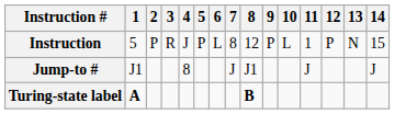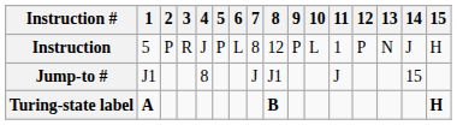 <table class="wikitable">
 <tr style="font-size:9pt;font-weight:bold">
 <th>Instruction #</th>
 <th>1</th>
 <th>2</th>
 <th>3</th>
 <th>4</th>
 <th>5</th>
 <th>6</th>
 <th>7</th>
 <th>8</th>
 <th>9</th>
 <th>10</th>
 <th>11</th>
 <th>12</th>
 <th>13</th>
 <th>14</th>
+<th>15</th>
 </tr>
 <tr style="font-size:9pt">
 <th>Instruction</th>
 <td>5</td>
 <td>P</td>
 <td>R</td>
 <td>J</td>
 <td>P</td>
 <td>L</td>
 <td>8</td>
 <td>12</td>
 <td>P</td>
 <td>L</td>
 <td>1</td>
 <td>P</td>
 <td>N</td>
-<td>15</td>
+<td>J</td>
+<td>H</td>
 </tr>
 <tr style="font-size:9pt">
 <th>Jump-to #</th>
 <td>J1</td>
 <td></td>
 <td></td>
 <td>8</td>
 <td></td>
 <td></td>
 <td>J</td>
 <td>J1</td>
 <td></td>
 <td></td>
 <td>J</td>
 <td></td>
 <td></td>
-<td>J</td>
+<td>15</td>
+<td></td>
 </tr>
 <tr style="font-size:9pt">
 <th>Turing-state label</th>
 <td style="font-weight:bold">A</td>
 <td></td>
 <td></td>
 <td></td>
 <td></td>
 <td></td>
 <td></td>
 <td style="font-weight:bold">B</td>
 <td></td>
 <td></td>
 <td></td>
 <td></td>
 <td></td>
 <td></td>
+<td style="font-weight:bold">H</td>
 </tr>
 </table>
